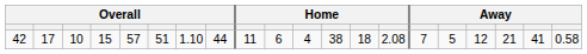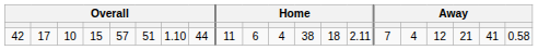 <table class="wikitable" style="text-align: center;">
 <tr>
 <th colspan=8 style="border-right:3px solid grey;">Overall</th>
 <th colspan=6 style="border-right:3px solid grey;">Home</th>
 <th colspan=6>Away</th>
 </tr>
 <tr>
 <th width=30></th>
 <th width=30></th>
 <th width=30></th>
 <th width=30></th>
 <th width=30></th>
 <th width=30></th>
 <th width=30></th>
 <th width=30 style="border-right:3px solid grey;"></th>
 <th width=30></th>
 <th width=30></th>
 <th width=30></th>
 <th width=30></th>
 <th width=30></th>
 <th width=30 style="border-right:3px solid grey;"></th>
 <th width=30></th>
 <th width=30></th>
 <th width=30></th>
 <th width=30></th>
 <th width=30></th>
 <th width=30></th>
 </tr>
 <tr>
 <td>42</td>
 <td>17</td>
 <td>10</td>
 <td>15</td>
 <td>57</td>
 <td>51</td>
 <td>1.10</td>
 <td>44</td>
 <td style="border-left:3px solid grey;">11</td>
 <td>6</td>
 <td>4</td>
 <td>38</td>
 <td>18</td>
-<td>2.08</td>
+<td>2.11</td>
 <td style="border-left:3px solid grey;">7</td>
-<td>5</td>
+<td>4</td>
 <td>12</td>
 <td>21</td>
 <td>41</td>
 <td>0.58</td>
 </tr>
 </table>
